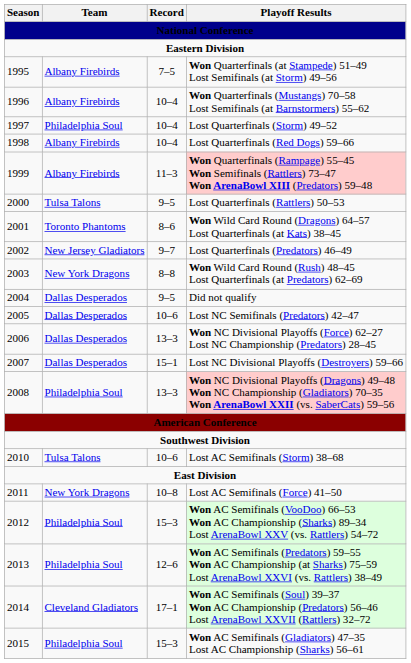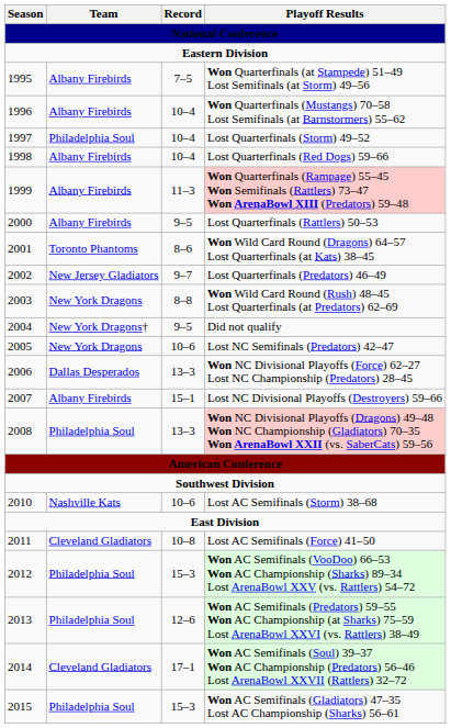 <table class="wikitable">
 <tr style="background:#efefef;">
 <th>Season</th>
 <th>Team</th>
 <th>Record</th>
 <th>Playoff Results</th>
 </tr>
 <tr>
 <td bgcolor="darkblue" colspan="4" align="center"><span><strong>National Conference</strong></span></td>
 </tr>
 <tr>
 <td colspan="4" style="text-align:center;"><strong>Eastern Division</strong></td>
 </tr>
 <tr>
 <td>1995</td>
 <td><a href='#'>Albany Firebirds</a></td>
 <td align="center">7–5</td>
 <td><strong>Won</strong> Quarterfinals (at <a href='#'>Stampede</a>) 51–49<br> Lost Semifinals (at <a href='#'>Storm</a>) 49–56</td>
 </tr>
 <tr>
 <td>1996</td>
 <td><a href='#'>Albany Firebirds</a></td>
 <td align="center">10–4</td>
 <td><strong>Won</strong> Quarterfinals (<a href='#'>Mustangs</a>) 70–58<br> Lost Semifinals (at <a href='#'>Barnstormers</a>) 55–62</td>
 </tr>
 <tr>
 <td>1997</td>
 <td><a href='#'>Philadelphia Soul</a></td>
 <td align="center">10–4</td>
 <td>Lost Quarterfinals (<a href='#'>Storm</a>) 49–52</td>
 </tr>
 <tr>
 <td>1998</td>
 <td><a href='#'>Albany Firebirds</a></td>
 <td align="center">10–4</td>
 <td>Lost Quarterfinals (<a href='#'>Red Dogs</a>) 59–66</td>
 </tr>
 <tr>
 <td>1999</td>
 <td><a href='#'>Albany Firebirds</a></td>
 <td align="center">11–3</td>
 <td bgcolor="#FFCCCC"><strong>Won</strong> Quarterfinals (<a href='#'>Rampage</a>) 55–45<br><strong>Won</strong> Semifinals (<a href='#'>Rattlers</a>) 73–47<br><strong>Won <a href='#'>ArenaBowl XIII</a></strong> (<a href='#'>Predators</a>) 59–48</td>
 </tr>
 <tr>
 <td>2000</td>
-<td><a href='#'>Tulsa Talons</a></td>
+<td><a href='#'>Albany Firebirds</a></td>
 <td align="center">9–5</td>
 <td>Lost Quarterfinals (<a href='#'>Rattlers</a>) 50–53</td>
 </tr>
 <tr>
 <td>2001</td>
 <td><a href='#'>Toronto Phantoms</a></td>
 <td align="center">8–6</td>
 <td><strong>Won</strong> Wild Card Round (<a href='#'>Dragons</a>) 64–57<br> Lost Quarterfinals (at <a href='#'>Kats</a>) 38–45</td>
 </tr>
 <tr>
 <td>2002</td>
 <td><a href='#'>New Jersey Gladiators</a></td>
 <td align="center">9–7</td>
 <td>Lost Quarterfinals (<a href='#'>Predators</a>) 46–49</td>
 </tr>
 <tr>
 <td>2003</td>
 <td><a href='#'>New York Dragons</a></td>
 <td align="center">8–8</td>
 <td><strong>Won</strong> Wild Card Round (<a href='#'>Rush</a>) 48–45<br>Lost Quarterfinals (at <a href='#'>Predators</a>) 62–69</td>
 </tr>
 <tr>
 <td>2004</td>
-<td><a href='#'>Dallas Desperados</a></td>
+<td><a href='#'>New York Dragons</a>†</td>
 <td align="center">9–5</td>
 <td>Did not qualify</td>
 </tr>
 <tr>
 <td>2005</td>
-<td><a href='#'>Dallas Desperados</a></td>
+<td><a href='#'>New York Dragons</a></td>
 <td align="center">10–6</td>
 <td>Lost NC Semifinals (<a href='#'>Predators</a>) 42–47</td>
 </tr>
 <tr>
 <td>2006</td>
 <td><a href='#'>Dallas Desperados</a></td>
 <td align="center">13–3</td>
 <td><strong>Won</strong> NC Divisional Playoffs (<a href='#'>Force</a>) 62–27<br>Lost NC Championship (<a href='#'>Predators</a>) 28–45</td>
 </tr>
 <tr>
 <td>2007</td>
-<td><a href='#'>Dallas Desperados</a></td>
+<td><a href='#'>Albany Firebirds</a></td>
 <td align="center">15–1</td>
 <td>Lost NC Divisional Playoffs (<a href='#'>Destroyers</a>) 59–66</td>
 </tr>
 <tr>
 <td>2008</td>
 <td><a href='#'>Philadelphia Soul</a></td>
 <td align="center">13–3</td>
 <td bgcolor="#FFCCCC"><strong>Won</strong> NC Divisional Playoffs (<a href='#'>Dragons</a>) 49–48<br><strong>Won</strong> NC Championship (<a href='#'>Gladiators</a>) 70–35<br><strong>Won <a href='#'>ArenaBowl XXII</a></strong> (vs. <a href='#'>SaberCats</a>) 59–56</td>
 </tr>
 <tr>
 <td bgcolor="darkred" colspan="4" align="center"><span><strong>American Conference</strong></span></td>
 </tr>
 <tr>
 <td colspan="4" style="text-align:center;"><strong>Southwest Division</strong></td>
 </tr>
 <tr>
 <td>2010</td>
-<td><a href='#'>Tulsa Talons</a></td>
+<td><a href='#'>Nashville Kats</a></td>
 <td align="center">10–6</td>
 <td>Lost AC Semifinals (<a href='#'>Storm</a>) 38–68</td>
 </tr>
 <tr>
 <td colspan="4" style="text-align:center;"><strong>East Division</strong></td>
 </tr>
 <tr>
 <td>2011</td>
-<td><a href='#'>New York Dragons</a></td>
+<td><a href='#'>Cleveland Gladiators</a></td>
 <td align="center">10–8</td>
 <td>Lost AC Semifinals (<a href='#'>Force</a>) 41–50</td>
 </tr>
 <tr>
 <td>2012</td>
 <td><a href='#'>Philadelphia Soul</a></td>
 <td align="center">15–3</td>
 <td bgcolor="#DDFFDD"><strong>Won</strong> AC Semifinals (<a href='#'>VooDoo</a>) 66–53<br><strong>Won</strong> AC Championship (<a href='#'>Sharks</a>) 89–34<br>Lost <a href='#'>ArenaBowl XXV</a> (vs. <a href='#'>Rattlers</a>) 54–72</td>
 </tr>
 <tr>
 <td>2013</td>
 <td><a href='#'>Philadelphia Soul</a></td>
 <td align="center">12–6</td>
 <td bgcolor="#DDFFDD"><strong>Won</strong> AC Semifinals (<a href='#'>Predators</a>) 59–55<br><strong>Won</strong> AC Championship (at <a href='#'>Sharks</a>) 75–59<br>Lost <a href='#'>ArenaBowl XXVI</a> (vs. <a href='#'>Rattlers</a>) 38–49</td>
 </tr>
 <tr>
 <td>2014</td>
 <td><a href='#'>Cleveland Gladiators</a></td>
 <td align="center">17–1</td>
 <td bgcolor="#DDFFDD"><strong>Won</strong> AC Semifinals (<a href='#'>Soul</a>) 39–37<br><strong>Won</strong> AC Championship (<a href='#'>Predators</a>) 56–46<br>Lost <a href='#'>ArenaBowl XXVII</a> (<a href='#'>Rattlers</a>) 32–72</td>
 </tr>
 <tr>
 <td>2015</td>
 <td><a href='#'>Philadelphia Soul</a></td>
 <td align="center">15–3</td>
 <td><strong>Won</strong> AC Semifinals (<a href='#'>Gladiators</a>) 47–35<br>Lost AC Championship (<a href='#'>Sharks</a>) 56–61</td>
 </tr>
 </table>
